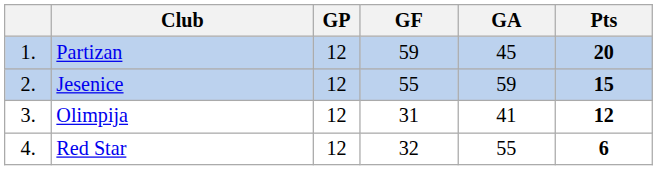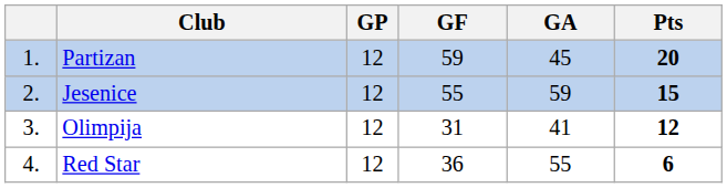 <table class="wikitable">
 <tr>
 <th width="30"></th>
 <th width="200">Club</th>
 <th width="30">GP</th>
 <th width="70">GF</th>
 <th width="70">GA</th>
 <th width="70">Pts</th>
 </tr>
 <tr bgcolor="#BCD2EE" align="center">
 <td>1.</td>
 <td align="left"><a href='#'>Partizan</a></td>
 <td>12</td>
 <td>59</td>
 <td>45</td>
 <td><strong>20</strong></td>
 </tr>
 <tr bgcolor="#BCD2EE" align="center">
 <td>2.</td>
 <td align="left"><a href='#'>Jesenice</a></td>
 <td>12</td>
 <td>55</td>
 <td>59</td>
 <td><strong>15</strong></td>
 </tr>
 <tr bgcolor="#FFFFFF" align="center">
 <td>3.</td>
 <td align="left"><a href='#'>Olimpija</a></td>
 <td>12</td>
 <td>31</td>
 <td>41</td>
 <td><strong>12</strong></td>
 </tr>
 <tr bgcolor="#FFFFFF" align="center">
 <td>4.</td>
 <td align="left"><a href='#'>Red Star</a></td>
 <td>12</td>
-<td>32</td>
+<td>36</td>
 <td>55</td>
 <td><strong>6</strong></td>
 </tr>
 </table>
